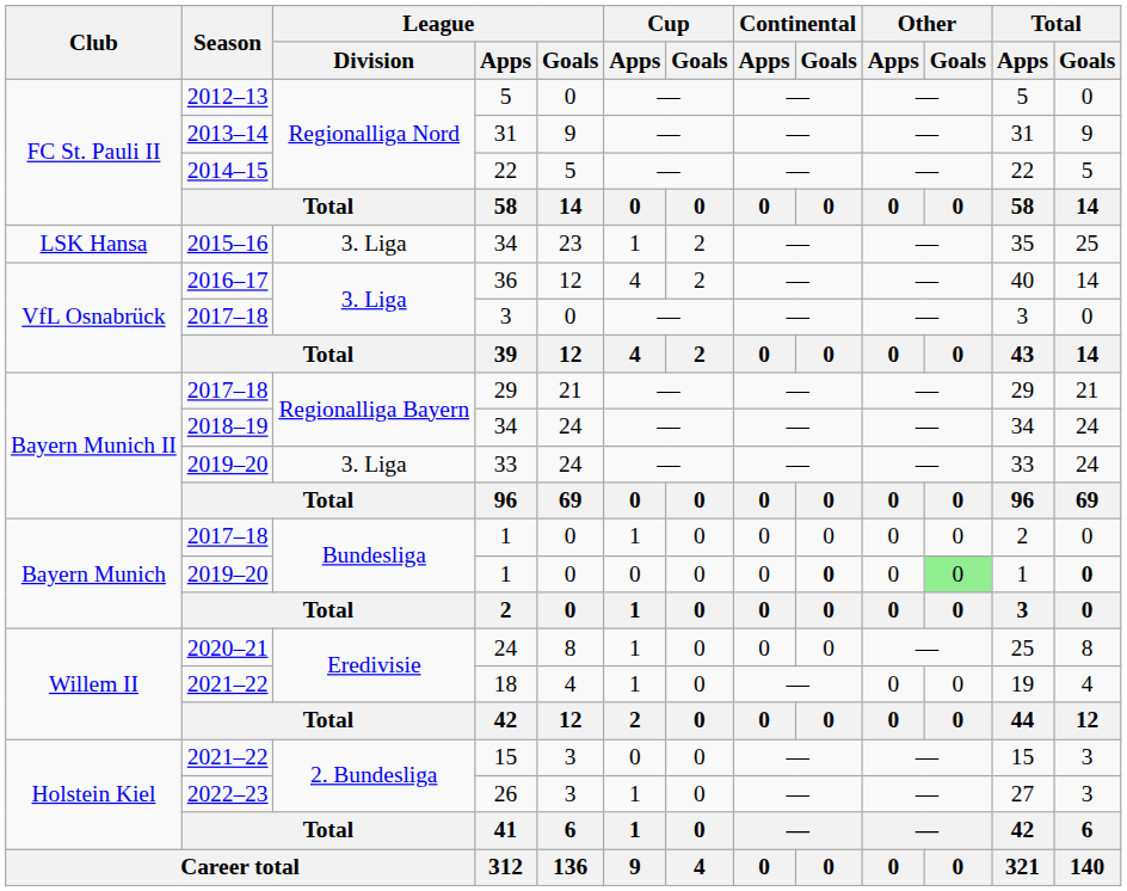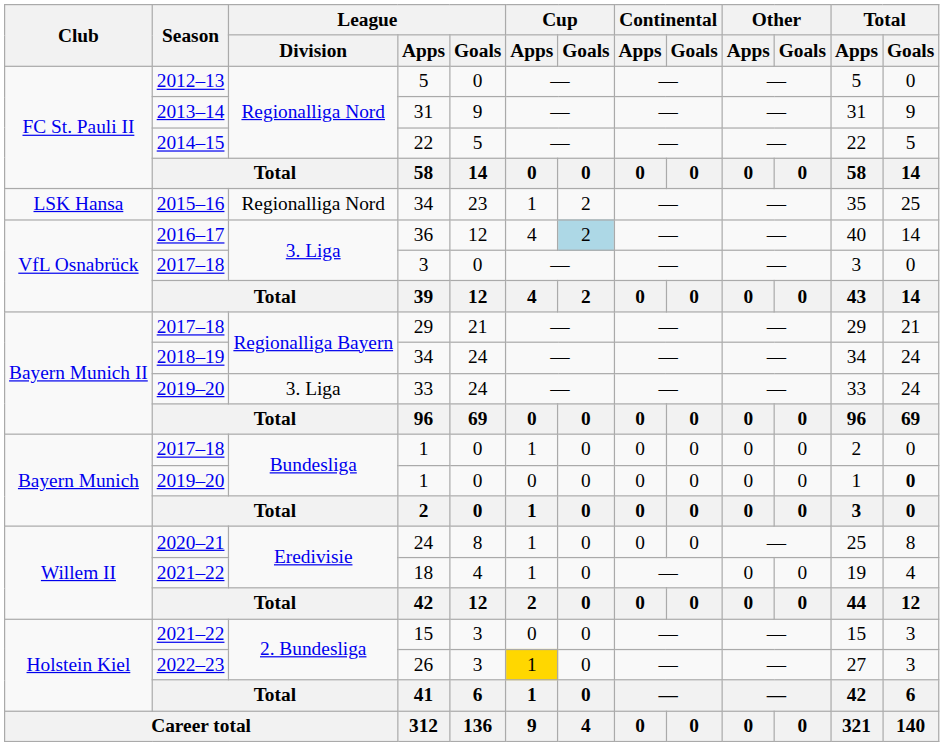 <table class="wikitable" style="text-align:center">
 <tr>
 <th rowspan="2">Club</th>
 <th rowspan="2">Season</th>
 <th colspan="3">League</th>
 <th colspan="2">Cup</th>
 <th colspan="2">Continental</th>
 <th colspan="2">Other</th>
 <th colspan="2">Total</th>
 </tr>
 <tr>
 <th>Division</th>
 <th>Apps</th>
 <th>Goals</th>
 <th>Apps</th>
 <th>Goals</th>
 <th>Apps</th>
 <th>Goals</th>
 <th>Apps</th>
 <th>Goals</th>
 <th>Apps</th>
 <th>Goals</th>
 </tr>
 <tr>
 <td rowspan="4"><a href='#'>FC St. Pauli II</a></td>
 <td><a href='#'>2012–13</a></td>
 <td rowspan="3"><a href='#'>Regionalliga Nord</a></td>
 <td>5</td>
 <td>0</td>
 <td colspan="2">—</td>
 <td colspan="2">—</td>
 <td colspan="2">—</td>
 <td>5</td>
 <td>0</td>
 </tr>
 <tr>
 <td><a href='#'>2013–14</a></td>
 <td>31</td>
 <td>9</td>
 <td colspan="2">—</td>
 <td colspan="2">—</td>
 <td colspan="2">—</td>
 <td>31</td>
 <td>9</td>
 </tr>
 <tr>
 <td><a href='#'>2014–15</a></td>
 <td>22</td>
 <td>5</td>
 <td colspan="2">—</td>
 <td colspan="2">—</td>
 <td colspan="2">—</td>
 <td>22</td>
 <td>5</td>
 </tr>
 <tr>
 <th colspan="2">Total</th>
 <th>58</th>
 <th>14</th>
 <th>0</th>
 <th>0</th>
 <th>0</th>
 <th>0</th>
 <th>0</th>
 <th>0</th>
 <th>58</th>
 <th>14</th>
 </tr>
 <tr>
 <td><a href='#'>LSK Hansa</a></td>
 <td><a href='#'>2015–16</a></td>
-<td>3. Liga</td>
+<td>Regionalliga Nord</td>
 <td>34</td>
 <td>23</td>
 <td>1</td>
 <td>2</td>
 <td colspan="2">—</td>
 <td colspan="2">—</td>
 <td>35</td>
 <td>25</td>
 </tr>
 <tr>
 <td rowspan="3"><a href='#'>VfL Osnabrück</a></td>
 <td><a href='#'>2016–17</a></td>
 <td rowspan="2"><a href='#'>3. Liga</a></td>
 <td>36</td>
 <td>12</td>
 <td>4</td>
-<td>2</td>
+<td style="background: lightblue;">2</td>
 <td colspan="2">—</td>
 <td colspan="2">—</td>
 <td>40</td>
 <td>14</td>
 </tr>
 <tr>
 <td><a href='#'>2017–18</a></td>
 <td>3</td>
 <td>0</td>
 <td colspan="2">—</td>
 <td colspan="2">—</td>
 <td colspan="2">—</td>
 <td>3</td>
 <td>0</td>
 </tr>
 <tr>
 <th colspan="2">Total</th>
 <th>39</th>
 <th>12</th>
 <th>4</th>
 <th>2</th>
 <th>0</th>
 <th>0</th>
 <th>0</th>
 <th>0</th>
 <th>43</th>
 <th>14</th>
 </tr>
 <tr>
 <td rowspan="4"><a href='#'>Bayern Munich II</a></td>
 <td><a href='#'>2017–18</a></td>
 <td rowspan="2"><a href='#'>Regionalliga Bayern</a></td>
 <td>29</td>
 <td>21</td>
 <td colspan="2">—</td>
 <td colspan="2">—</td>
 <td colspan="2">—</td>
 <td>29</td>
 <td>21</td>
 </tr>
 <tr>
 <td><a href='#'>2018–19</a></td>
 <td>34</td>
 <td>24</td>
 <td colspan="2">—</td>
 <td colspan="2">—</td>
 <td colspan="2">—</td>
 <td>34</td>
 <td>24</td>
 </tr>
 <tr>
 <td><a href='#'>2019–20</a></td>
 <td>3. Liga</td>
 <td>33</td>
 <td>24</td>
 <td colspan="2">—</td>
 <td colspan="2">—</td>
 <td colspan="2">—</td>
 <td>33</td>
 <td>24</td>
 </tr>
 <tr>
 <th colspan="2">Total</th>
 <th>96</th>
 <th>69</th>
 <th>0</th>
 <th>0</th>
 <th>0</th>
 <th>0</th>
 <th>0</th>
 <th>0</th>
 <th>96</th>
 <th>69</th>
 </tr>
 <tr>
 <td rowspan="3"><a href='#'>Bayern Munich</a></td>
 <td><a href='#'>2017–18</a></td>
 <td rowspan="2"><a href='#'>Bundesliga</a></td>
 <td>1</td>
 <td>0</td>
 <td>1</td>
 <td>0</td>
 <td>0</td>
 <td>0</td>
 <td>0</td>
 <td>0</td>
 <td>2</td>
 <td>0</td>
 </tr>
 <tr>
 <td><a href='#'>2019–20</a></td>
 <td>1</td>
 <td>0</td>
 <td>0</td>
 <td>0</td>
 <td>0</td>
-<td><strong>0</strong></td>
 <td>0</td>
-<td style="background: lightgreen;">0</td>
+<td>0</td>
+<td>0</td>
 <td>1</td>
 <td><strong>0</strong></td>
 </tr>
 <tr>
 <th colspan="2">Total</th>
 <th>2</th>
 <th>0</th>
 <th>1</th>
 <th>0</th>
 <th>0</th>
 <th>0</th>
 <th>0</th>
 <th>0</th>
 <th>3</th>
 <th>0</th>
 </tr>
 <tr>
 <td rowspan="3"><a href='#'>Willem II</a></td>
 <td><a href='#'>2020–21</a></td>
 <td rowspan="2"><a href='#'>Eredivisie</a></td>
 <td>24</td>
 <td>8</td>
 <td>1</td>
 <td>0</td>
 <td>0</td>
 <td>0</td>
 <td colspan="2">—</td>
 <td>25</td>
 <td>8</td>
 </tr>
 <tr>
 <td><a href='#'>2021–22</a></td>
 <td>18</td>
 <td>4</td>
 <td>1</td>
 <td>0</td>
 <td colspan="2">—</td>
 <td>0</td>
 <td>0</td>
 <td>19</td>
 <td>4</td>
 </tr>
 <tr>
 <th colspan="2">Total</th>
 <th>42</th>
 <th>12</th>
 <th>2</th>
 <th>0</th>
 <th>0</th>
 <th>0</th>
 <th>0</th>
 <th>0</th>
 <th>44</th>
 <th>12</th>
 </tr>
 <tr>
 <td rowspan="3"><a href='#'>Holstein Kiel</a></td>
 <td><a href='#'>2021–22</a></td>
 <td rowspan="2"><a href='#'>2. Bundesliga</a></td>
 <td>15</td>
 <td>3</td>
 <td>0</td>
 <td>0</td>
 <td colspan="2">—</td>
 <td colspan="2">—</td>
 <td>15</td>
 <td>3</td>
 </tr>
 <tr>
 <td><a href='#'>2022–23</a></td>
 <td>26</td>
 <td>3</td>
-<td>1</td>
+<td style="background: gold;">1</td>
 <td>0</td>
 <td colspan="2">—</td>
 <td colspan="2">—</td>
 <td>27</td>
 <td>3</td>
 </tr>
 <tr>
 <th colspan="2">Total</th>
 <th>41</th>
 <th>6</th>
 <th>1</th>
 <th>0</th>
 <th colspan="2">—</th>
 <th colspan="2">—</th>
 <th>42</th>
 <th>6</th>
 </tr>
 <tr>
 <th colspan="3">Career total</th>
 <th>312</th>
 <th>136</th>
 <th>9</th>
 <th>4</th>
 <th>0</th>
 <th>0</th>
 <th>0</th>
 <th>0</th>
 <th>321</th>
 <th>140</th>
 </tr>
 </table>
